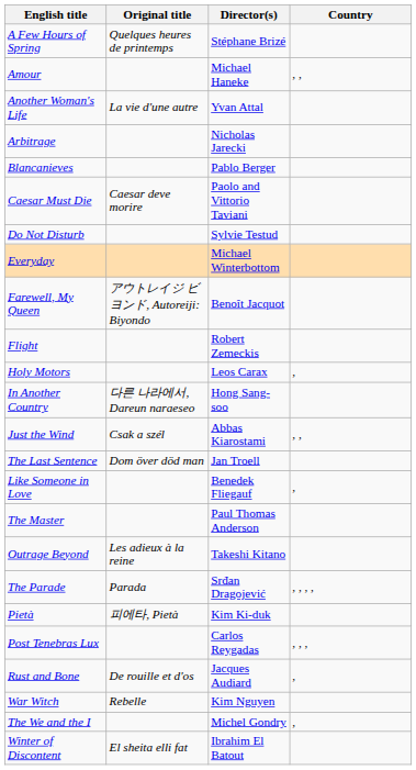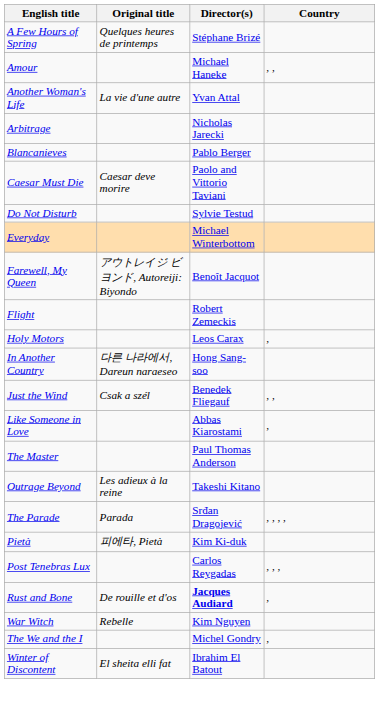 <table class="sortable wikitable" width="85%" cellpadding="5">
 <tr>
 <th width="25%">English title</th>
 <th width="25%">Original title</th>
 <th width="20%">Director(s)</th>
 <th width="30%">Country</th>
 </tr>
 <tr>
 <td><em><a href='#'>A Few Hours of Spring</a></em></td>
 <td><em>Quelques heures de printemps</em></td>
 <td><a href='#'>Stéphane Brizé</a></td>
 <td></td>
 </tr>
 <tr>
 <td><em><a href='#'>Amour</a></em></td>
 <td></td>
 <td><a href='#'>Michael Haneke</a></td>
 <td>, , </td>
 </tr>
 <tr>
 <td><em><a href='#'>Another Woman's Life</a></em></td>
 <td><em>La vie d'une autre</em></td>
 <td><a href='#'>Yvan Attal</a></td>
 <td></td>
 </tr>
 <tr>
 <td><em><a href='#'>Arbitrage</a></em></td>
 <td></td>
 <td><a href='#'>Nicholas Jarecki</a></td>
 <td></td>
 </tr>
 <tr>
 <td><em><a href='#'>Blancanieves</a></em></td>
 <td></td>
 <td><a href='#'>Pablo Berger</a></td>
 <td></td>
 </tr>
 <tr>
 <td><em><a href='#'>Caesar Must Die</a></em></td>
 <td><em>Caesar deve morire</em></td>
 <td><a href='#'>Paolo and Vittorio Taviani</a></td>
 <td></td>
 </tr>
 <tr>
 <td><em><a href='#'>Do Not Disturb</a></em></td>
 <td></td>
 <td><a href='#'>Sylvie Testud</a></td>
 <td></td>
 </tr>
 <tr style="background:#FFDEAD;">
 <td><em><a href='#'>Everyday</a></em></td>
 <td></td>
 <td><a href='#'>Michael Winterbottom</a></td>
 <td></td>
 </tr>
 <tr>
 <td><em><a href='#'>Farewell, My Queen</a></em></td>
 <td><em>アウトレイジ ビヨンド, Autoreiji: Biyondo</em></td>
 <td><a href='#'>Benoît Jacquot</a></td>
 <td></td>
 </tr>
 <tr>
 <td><em><a href='#'>Flight</a></em></td>
 <td></td>
 <td><a href='#'>Robert Zemeckis</a></td>
 <td></td>
 </tr>
 <tr>
 <td><em><a href='#'>Holy Motors</a></em></td>
 <td></td>
 <td><a href='#'>Leos Carax</a></td>
 <td>, </td>
 </tr>
 <tr>
 <td><em><a href='#'>In Another Country</a></em></td>
 <td><em>다른 나라에서, Dareun naraeseo</em></td>
 <td><a href='#'>Hong Sang-soo</a></td>
 <td></td>
 </tr>
 <tr>
 <td><em><a href='#'>Just the Wind</a></em></td>
 <td><em>Csak a szél</em></td>
-<td><a href='#'>Abbas Kiarostami</a></td>
+<td><a href='#'>Benedek Fliegauf</a></td>
 <td>, , </td>
-</tr>
-<tr>
-<td><em><a href='#'>The Last Sentence</a></em></td>
-<td><em>Dom över död man</em></td>
-<td><a href='#'>Jan Troell</a></td>
-<td></td>
 </tr>
 <tr>
 <td><em><a href='#'>Like Someone in Love</a></em></td>
 <td></td>
-<td><a href='#'>Benedek Fliegauf</a></td>
+<td><a href='#'>Abbas Kiarostami</a></td>
 <td>, </td>
 </tr>
 <tr>
 <td><em><a href='#'>The Master</a></em></td>
 <td></td>
 <td><a href='#'>Paul Thomas Anderson</a></td>
 <td></td>
 </tr>
 <tr>
 <td><em><a href='#'>Outrage Beyond</a></em></td>
 <td><em>Les adieux à la reine</em></td>
 <td><a href='#'>Takeshi Kitano</a></td>
 <td></td>
 </tr>
 <tr>
 <td><em><a href='#'>The Parade</a></em></td>
 <td><em> Parada</em></td>
 <td><a href='#'>Srđan Dragojević</a></td>
 <td>, , , , </td>
 </tr>
 <tr>
 <td><em><a href='#'>Pietà</a></em></td>
 <td><em>피에타, Pietà</em></td>
 <td><a href='#'>Kim Ki-duk</a></td>
 <td></td>
 </tr>
 <tr>
 <td><em><a href='#'>Post Tenebras Lux</a></em></td>
 <td></td>
 <td><a href='#'>Carlos Reygadas</a></td>
 <td>, , , </td>
 </tr>
 <tr>
 <td><em><a href='#'>Rust and Bone</a></em></td>
 <td><em>De rouille et d'os</em></td>
-<td><a href='#'>Jacques Audiard</a></td>
+<td><strong><a href='#'>Jacques Audiard</a></strong></td>
 <td>, </td>
 </tr>
 <tr>
 <td><em><a href='#'>War Witch</a></em></td>
 <td><em>Rebelle</em></td>
 <td><a href='#'>Kim Nguyen</a></td>
 <td></td>
 </tr>
 <tr>
 <td><em><a href='#'>The We and the I</a></em></td>
 <td></td>
 <td><a href='#'>Michel Gondry</a></td>
 <td>, </td>
 </tr>
 <tr>
 <td><em><a href='#'>Winter of Discontent</a></em></td>
 <td><em>El sheita elli fat</em></td>
 <td><a href='#'>Ibrahim El Batout</a></td>
 <td></td>
 </tr>
 </table>
